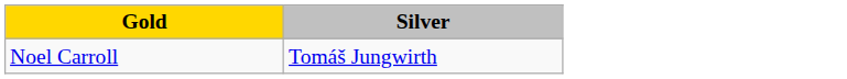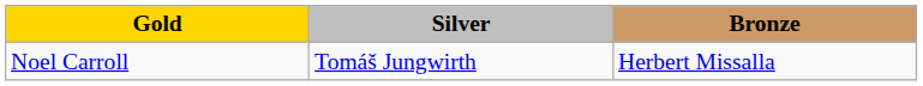 <table class="wikitable" style="text-align:left">
 <tr align="center">
 <td width=200 bgcolor=gold><strong>Gold</strong></td>
 <td width=200 bgcolor=silver><strong>Silver</strong></td>
+<td width=200 bgcolor=CC9966><strong>Bronze</strong></td>
 </tr>
 <tr>
 <td><a href='#'>Noel Carroll</a><br><em></em></td>
 <td><a href='#'>Tomáš Jungwirth</a><br><em></em></td>
+<td><a href='#'>Herbert Missalla</a><br><em></em></td>
 </tr>
 </table>
